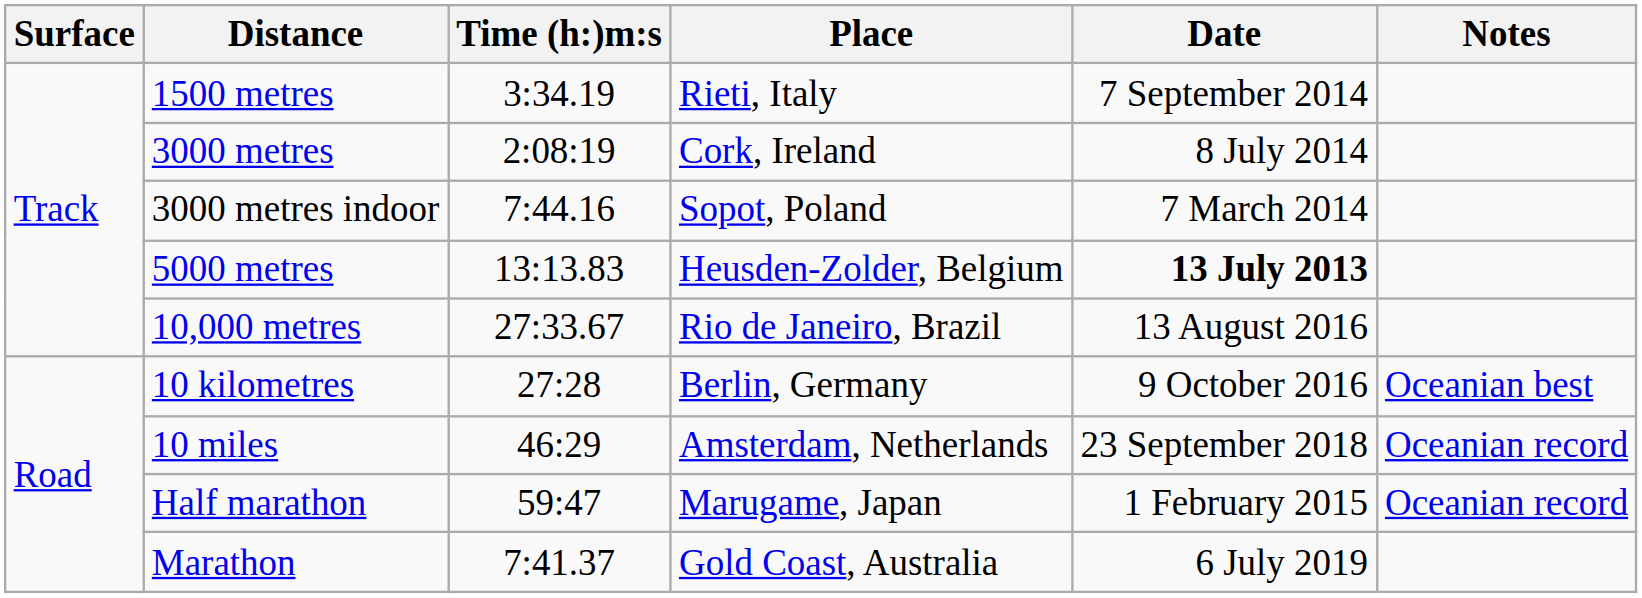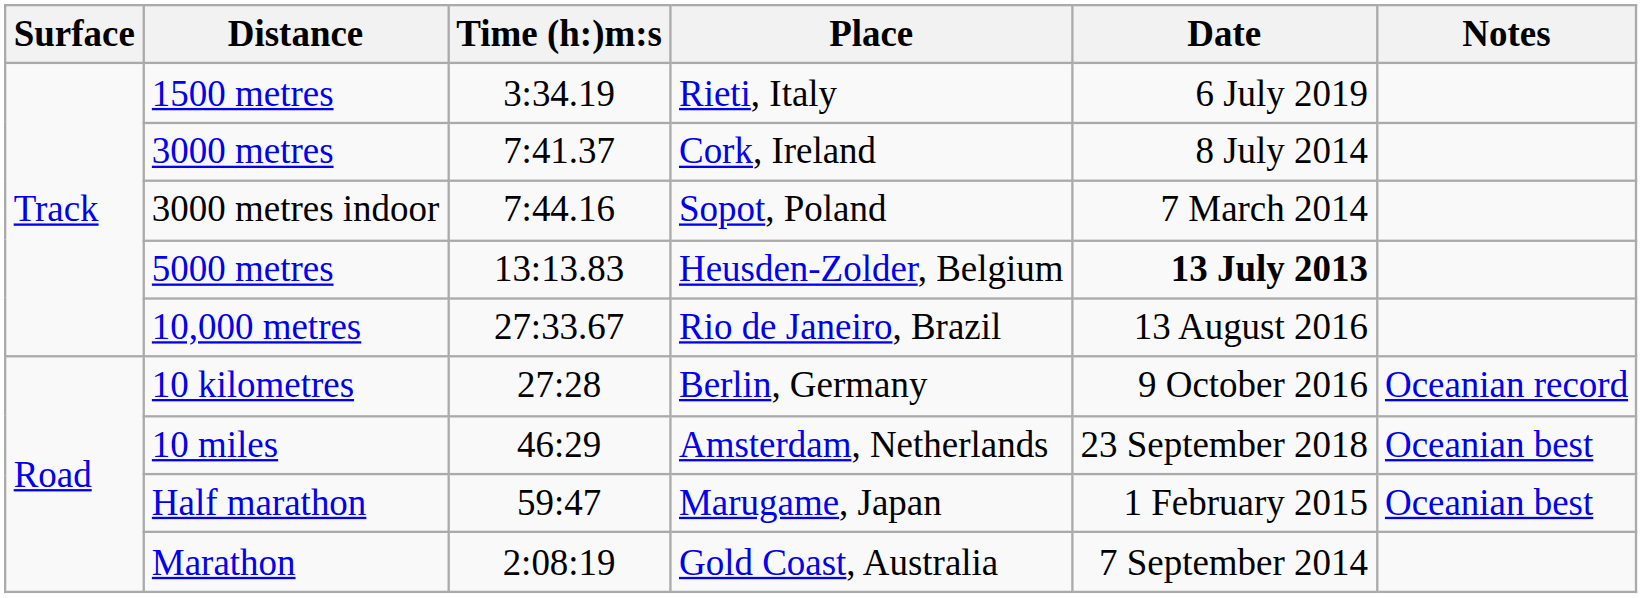 <table class="wikitable">
 <tr>
 <th>Surface</th>
 <th>Distance</th>
 <th>Time (h:)m:s</th>
 <th>Place</th>
 <th>Date</th>
 <th>Notes</th>
 </tr>
 <tr>
 <td rowspan=5><a href='#'>Track</a></td>
 <td><a href='#'>1500 metres</a></td>
 <td align=center>3:34.19</td>
 <td><a href='#'>Rieti</a>, Italy</td>
-<td align=right>7 September 2014</td>
+<td align=right>6 July 2019</td>
 <td></td>
 </tr>
 <tr>
 <td><a href='#'>3000 metres</a></td>
-<td align=center>2:08:19</td>
+<td align=center>7:41.37</td>
 <td><a href='#'>Cork</a>, Ireland</td>
 <td align=right>8 July 2014</td>
 <td></td>
 </tr>
 <tr>
 <td>3000 metres indoor</td>
 <td align=center>7:44.16</td>
 <td><a href='#'>Sopot</a>, Poland</td>
 <td align=right>7 March 2014</td>
 <td></td>
 </tr>
 <tr>
 <td><a href='#'>5000 metres</a></td>
 <td align=center>13:13.83</td>
 <td><a href='#'>Heusden-Zolder</a>, Belgium</td>
 <td align=right><strong>13 July 2013</strong></td>
 <td></td>
 </tr>
 <tr>
 <td><a href='#'>10,000 metres</a></td>
 <td align=center>27:33.67</td>
 <td><a href='#'>Rio de Janeiro</a>, Brazil</td>
 <td align=right>13 August 2016</td>
 <td></td>
 </tr>
 <tr>
 <td rowspan=4><a href='#'>Road</a></td>
 <td><a href='#'>10 kilometres</a></td>
 <td align=center>27:28</td>
 <td><a href='#'>Berlin</a>, Germany</td>
 <td align=right>9 October 2016</td>
-<td><a href='#'>Oceanian best</a></td>
+<td><a href='#'>Oceanian record</a></td>
 </tr>
 <tr>
 <td><a href='#'>10 miles</a></td>
 <td align=center>46:29</td>
 <td><a href='#'>Amsterdam</a>, Netherlands</td>
 <td align=right>23 September 2018</td>
-<td><a href='#'>Oceanian record</a></td>
+<td><a href='#'>Oceanian best</a></td>
 </tr>
 <tr>
 <td><a href='#'>Half marathon</a></td>
 <td align=center>59:47</td>
 <td><a href='#'>Marugame</a>, Japan</td>
 <td align=right>1 February 2015</td>
-<td><a href='#'>Oceanian record</a></td>
+<td><a href='#'>Oceanian best</a></td>
 </tr>
 <tr>
 <td><a href='#'>Marathon</a></td>
-<td align=center>7:41.37</td>
+<td align=center>2:08:19</td>
 <td><a href='#'>Gold Coast</a>, Australia</td>
-<td align=right>6 July 2019</td>
+<td align=right>7 September 2014</td>
 <td></td>
 </tr>
 </table>
